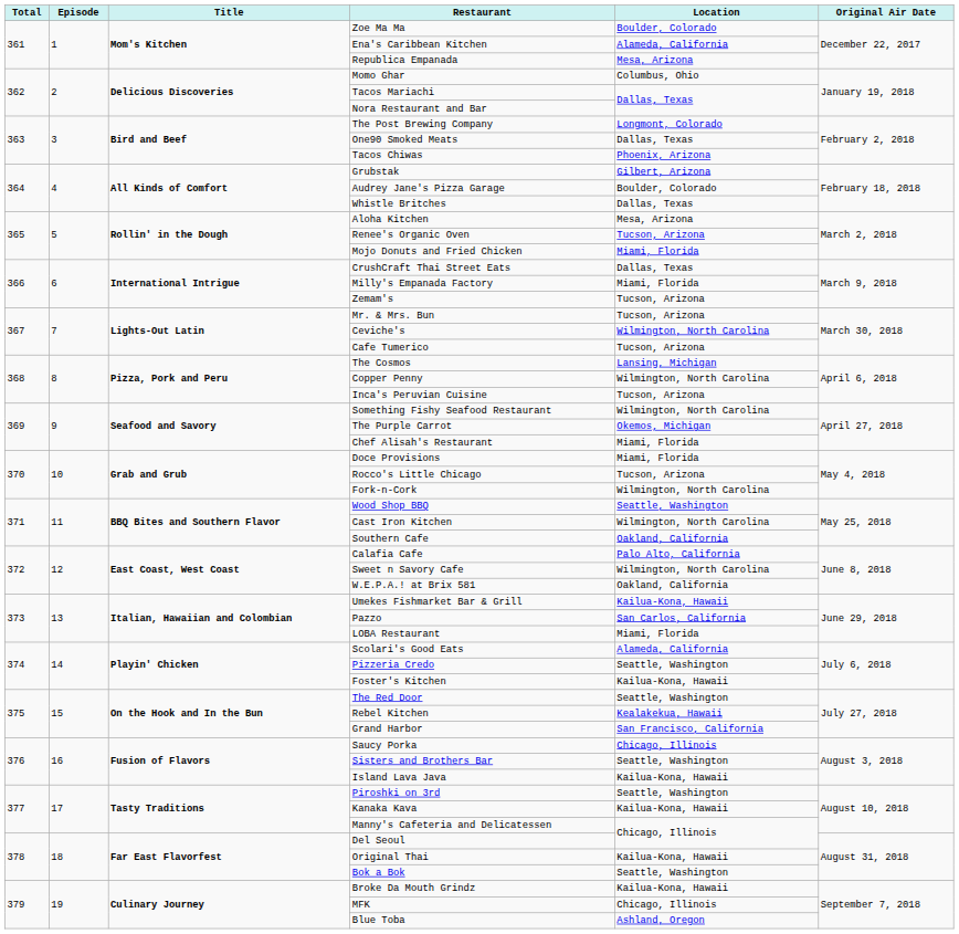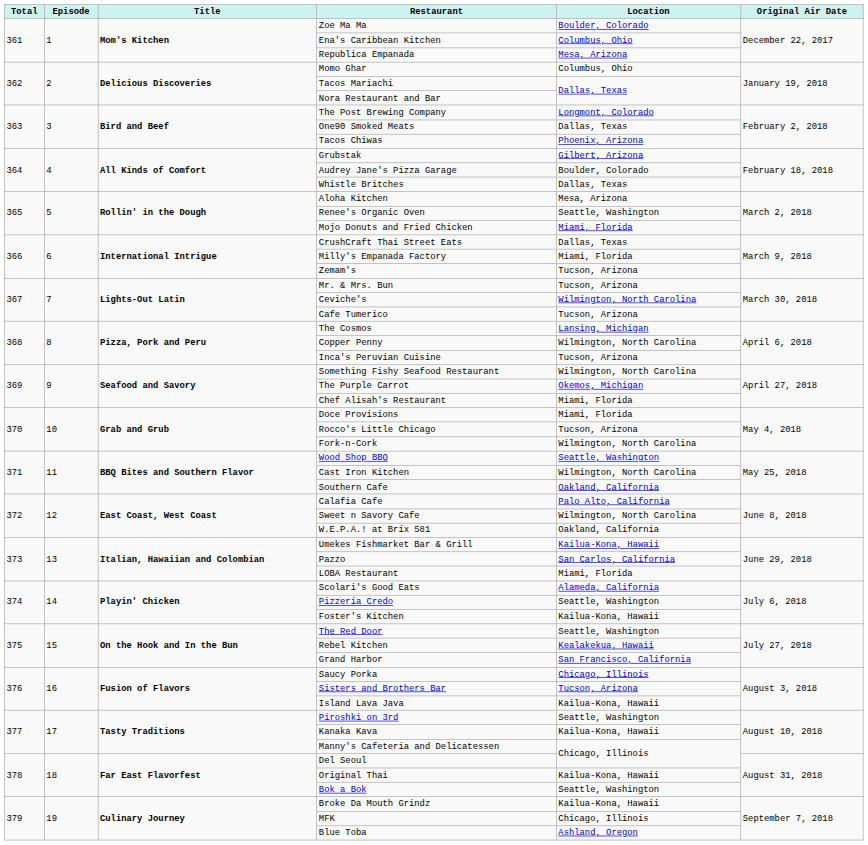 <table class="wikitable" style="width: 100%;">
 <tr>
 <th # style="background:#CEF2F2;">Total</th>
 <th # style="background:#CEF2F2;">Episode</th>
 <th # style="background:#CEF2F2;">Title</th>
 <th # style="background:#CEF2F2;">Restaurant</th>
 <th # style="background:#CEF2F2;">Location</th>
 <th # style="background:#CEF2F2;">Original Air Date</th>
 </tr>
 <tr>
 <td rowspan="3">361</td>
 <td rowspan="3">1</td>
 <td rowspan="3"><strong>Mom's Kitchen</strong></td>
 <td>Zoe Ma Ma</td>
 <td><a href='#'>Boulder, Colorado</a></td>
 <td rowspan="3">December 22, 2017</td>
 </tr>
 <tr>
 <td>Ena's Caribbean Kitchen</td>
-<td><a href='#'>Alameda, California</a></td>
+<td><a href='#'>Columbus, Ohio</a></td>
 </tr>
 <tr>
 <td>Republica Empanada</td>
 <td><a href='#'>Mesa, Arizona</a></td>
 </tr>
 <tr>
 <td rowspan="3">362</td>
 <td rowspan="3">2</td>
 <td rowspan="3"><strong>Delicious Discoveries</strong></td>
 <td>Momo Ghar</td>
 <td>Columbus, Ohio</td>
 <td rowspan="3">January 19, 2018</td>
 </tr>
 <tr>
 <td>Tacos Mariachi</td>
 <td rowspan="2"><a href='#'>Dallas, Texas</a></td>
 </tr>
 <tr>
 <td>Nora Restaurant and Bar</td>
 </tr>
 <tr>
 <td rowspan="3">363</td>
 <td rowspan="3">3</td>
 <td rowspan="3"><strong>Bird and Beef</strong></td>
 <td>The Post Brewing Company</td>
 <td><a href='#'>Longmont, Colorado</a></td>
 <td rowspan="3">February 2, 2018</td>
 </tr>
 <tr>
 <td>One90 Smoked Meats</td>
 <td>Dallas, Texas</td>
 </tr>
 <tr>
 <td>Tacos Chiwas</td>
 <td><a href='#'>Phoenix, Arizona</a></td>
 </tr>
 <tr>
 <td rowspan="3">364</td>
 <td rowspan="3">4</td>
 <td rowspan="3"><strong>All Kinds of Comfort</strong></td>
 <td>Grubstak</td>
 <td><a href='#'>Gilbert, Arizona</a></td>
 <td rowspan="3">February 18, 2018</td>
 </tr>
 <tr>
 <td>Audrey Jane's Pizza Garage</td>
 <td>Boulder, Colorado</td>
 </tr>
 <tr>
 <td>Whistle Britches</td>
 <td>Dallas, Texas</td>
 </tr>
 <tr>
 <td rowspan="3">365</td>
 <td rowspan="3">5</td>
 <td rowspan="3"><strong>Rollin' in the Dough</strong></td>
 <td>Aloha Kitchen</td>
 <td>Mesa, Arizona</td>
 <td rowspan="3">March 2, 2018</td>
 </tr>
 <tr>
 <td>Renee's Organic Oven</td>
-<td><a href='#'>Tucson, Arizona</a></td>
+<td>Seattle, Washington</td>
 </tr>
 <tr>
 <td>Mojo Donuts and Fried Chicken</td>
 <td><a href='#'>Miami, Florida</a></td>
 </tr>
 <tr>
 <td rowspan="3">366</td>
 <td rowspan="3">6</td>
 <td rowspan="3"><strong>International Intrigue</strong></td>
 <td>CrushCraft Thai Street Eats</td>
 <td>Dallas, Texas</td>
 <td rowspan="3">March 9, 2018</td>
 </tr>
 <tr>
 <td>Milly's Empanada Factory</td>
 <td>Miami, Florida</td>
 </tr>
 <tr>
 <td>Zemam's</td>
 <td>Tucson, Arizona</td>
 </tr>
 <tr>
 <td rowspan="3">367</td>
 <td rowspan="3">7</td>
 <td rowspan="3"><strong>Lights-Out Latin</strong></td>
 <td>Mr. & Mrs. Bun</td>
 <td>Tucson, Arizona</td>
 <td rowspan="3">March 30, 2018</td>
 </tr>
 <tr>
 <td>Ceviche's</td>
 <td><a href='#'>Wilmington, North Carolina</a></td>
 </tr>
 <tr>
 <td>Cafe Tumerico</td>
 <td>Tucson, Arizona</td>
 </tr>
 <tr>
 <td rowspan="3">368</td>
 <td rowspan="3">8</td>
 <td rowspan="3"><strong>Pizza, Pork and Peru</strong></td>
 <td>The Cosmos</td>
 <td><a href='#'>Lansing, Michigan</a></td>
 <td rowspan="3">April 6, 2018</td>
 </tr>
 <tr>
 <td>Copper Penny</td>
 <td>Wilmington, North Carolina</td>
 </tr>
 <tr>
 <td>Inca's Peruvian Cuisine</td>
 <td>Tucson, Arizona</td>
 </tr>
 <tr>
 <td rowspan="3">369</td>
 <td rowspan="3">9</td>
 <td rowspan="3"><strong>Seafood and Savory</strong></td>
 <td>Something Fishy Seafood Restaurant</td>
 <td>Wilmington, North Carolina</td>
 <td rowspan="3">April 27, 2018</td>
 </tr>
 <tr>
 <td>The Purple Carrot</td>
 <td><a href='#'>Okemos, Michigan</a></td>
 </tr>
 <tr>
 <td>Chef Alisah's Restaurant</td>
 <td>Miami, Florida</td>
 </tr>
 <tr>
 <td rowspan="3">370</td>
 <td rowspan="3">10</td>
 <td rowspan="3"><strong>Grab and Grub</strong></td>
 <td>Doce Provisions</td>
 <td>Miami, Florida</td>
 <td rowspan="3">May 4, 2018</td>
 </tr>
 <tr>
 <td>Rocco's Little Chicago</td>
 <td>Tucson, Arizona</td>
 </tr>
 <tr>
 <td>Fork-n-Cork</td>
 <td>Wilmington, North Carolina</td>
 </tr>
 <tr>
 <td rowspan="3">371</td>
 <td rowspan="3">11</td>
 <td rowspan="3"><strong>BBQ Bites and Southern Flavor</strong></td>
 <td><a href='#'>Wood Shop BBQ</a></td>
 <td><a href='#'>Seattle, Washington</a></td>
 <td rowspan="3">May 25, 2018</td>
 </tr>
 <tr>
 <td>Cast Iron Kitchen</td>
 <td>Wilmington, North Carolina</td>
 </tr>
 <tr>
 <td>Southern Cafe</td>
 <td><a href='#'>Oakland, California</a></td>
 </tr>
 <tr>
 <td rowspan="3">372</td>
 <td rowspan="3">12</td>
 <td rowspan="3"><strong>East Coast, West Coast</strong></td>
 <td>Calafia Cafe</td>
 <td><a href='#'>Palo Alto, California</a></td>
 <td rowspan="3">June 8, 2018</td>
 </tr>
 <tr>
 <td>Sweet n Savory Cafe</td>
 <td>Wilmington, North Carolina</td>
 </tr>
 <tr>
 <td>W.E.P.A.! at Brix 581</td>
 <td>Oakland, California</td>
 </tr>
 <tr>
 <td rowspan="3">373</td>
 <td rowspan="3">13</td>
 <td rowspan="3"><strong>Italian, Hawaiian and Colombian</strong></td>
 <td>Umekes Fishmarket Bar & Grill</td>
 <td><a href='#'>Kailua-Kona, Hawaii</a></td>
 <td rowspan="3">June 29, 2018</td>
 </tr>
 <tr>
 <td>Pazzo</td>
 <td><a href='#'>San Carlos, California</a></td>
 </tr>
 <tr>
 <td>LOBA Restaurant</td>
 <td>Miami, Florida</td>
 </tr>
 <tr>
 <td rowspan="3">374</td>
 <td rowspan="3">14</td>
 <td rowspan="3"><strong>Playin' Chicken</strong></td>
 <td>Scolari's Good Eats</td>
 <td><a href='#'>Alameda, California</a></td>
 <td rowspan="3">July 6, 2018</td>
 </tr>
 <tr>
 <td><a href='#'>Pizzeria Credo</a></td>
 <td>Seattle, Washington</td>
 </tr>
 <tr>
 <td>Foster's Kitchen</td>
 <td>Kailua-Kona, Hawaii</td>
 </tr>
 <tr>
 <td rowspan="3">375</td>
 <td rowspan="3">15</td>
 <td rowspan="3"><strong>On the Hook and In the Bun</strong></td>
 <td><a href='#'>The Red Door</a></td>
 <td>Seattle, Washington</td>
 <td rowspan="3">July 27, 2018</td>
 </tr>
 <tr>
 <td>Rebel Kitchen</td>
 <td><a href='#'>Kealakekua, Hawaii</a></td>
 </tr>
 <tr>
 <td>Grand Harbor</td>
 <td><a href='#'>San Francisco, California</a></td>
 </tr>
 <tr>
 <td rowspan="3">376</td>
 <td rowspan="3">16</td>
 <td rowspan="3"><strong>Fusion of Flavors</strong></td>
 <td>Saucy Porka</td>
 <td><a href='#'>Chicago, Illinois</a></td>
 <td rowspan="3">August 3, 2018</td>
 </tr>
 <tr>
 <td><a href='#'>Sisters and Brothers Bar</a></td>
-<td>Seattle, Washington</td>
+<td><a href='#'>Tucson, Arizona</a></td>
 </tr>
 <tr>
 <td>Island Lava Java</td>
 <td>Kailua-Kona, Hawaii</td>
 </tr>
 <tr>
 <td rowspan="3">377</td>
 <td rowspan="3">17</td>
 <td rowspan="3"><strong>Tasty Traditions</strong></td>
 <td><a href='#'>Piroshki on 3rd</a></td>
 <td>Seattle, Washington</td>
 <td rowspan="3">August 10, 2018</td>
 </tr>
 <tr>
 <td>Kanaka Kava</td>
 <td>Kailua-Kona, Hawaii</td>
 </tr>
 <tr>
 <td>Manny's Cafeteria and Delicatessen</td>
 <td rowspan="2">Chicago, Illinois</td>
 </tr>
 <tr>
 <td rowspan="3">378</td>
 <td rowspan="3">18</td>
 <td rowspan="3"><strong>Far East Flavorfest</strong></td>
 <td>Del Seoul</td>
 <td rowspan="3">August 31, 2018</td>
 </tr>
 <tr>
 <td>Original Thai</td>
 <td>Kailua-Kona, Hawaii</td>
 </tr>
 <tr>
 <td><a href='#'>Bok a Bok</a></td>
 <td>Seattle, Washington</td>
 </tr>
 <tr>
 <td rowspan="3">379</td>
 <td rowspan="3">19</td>
 <td rowspan="3"><strong>Culinary Journey</strong></td>
 <td>Broke Da Mouth Grindz</td>
 <td>Kailua-Kona, Hawaii</td>
 <td rowspan="3">September 7, 2018</td>
 </tr>
 <tr>
 <td>MFK</td>
 <td>Chicago, Illinois</td>
 </tr>
 <tr>
 <td>Blue Toba</td>
 <td><a href='#'>Ashland, Oregon</a></td>
 </tr>
 </table>
